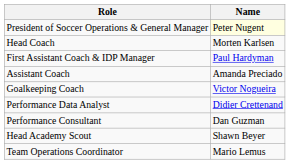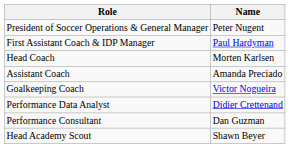 <table class="wikitable">
 <tr>
 <th>Role</th>
 <th>Name</th>
 </tr>
 <tr>
 <td>President of Soccer Operations & General Manager</td>
-<td style="background: lightyellow;">Peter Nugent</td>
+<td>Peter Nugent</td>
+</tr>
+<tr>
+<td>First Assistant Coach & IDP Manager</td>
+<td><a href='#'>Paul Hardyman</a></td>
 </tr>
 <tr>
 <td>Head Coach</td>
 <td>Morten Karlsen</td>
-</tr>
-<tr>
-<td>First Assistant Coach & IDP Manager</td>
-<td><a href='#'>Paul Hardyman</a></td>
 </tr>
 <tr>
 <td>Assistant Coach</td>
 <td>Amanda Preciado</td>
 </tr>
 <tr>
 <td>Goalkeeping Coach</td>
 <td><a href='#'>Victor Nogueira</a></td>
 </tr>
 <tr>
 <td>Performance Data Analyst</td>
 <td><a href='#'>Didier Crettenand</a></td>
 </tr>
 <tr>
 <td>Performance Consultant</td>
 <td>Dan Guzman</td>
 </tr>
 <tr>
 <td>Head Academy Scout</td>
 <td>Shawn Beyer</td>
 </tr>
-<tr>
-<td>Team Operations Coordinator</td>
-<td>Mario Lemus</td>
-</tr>
 </table>
